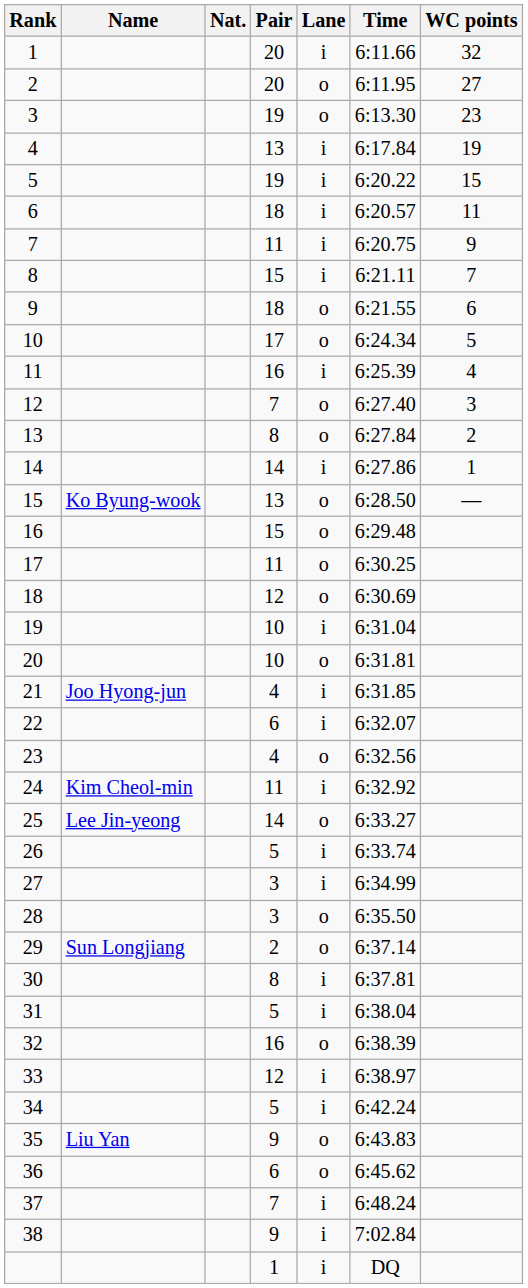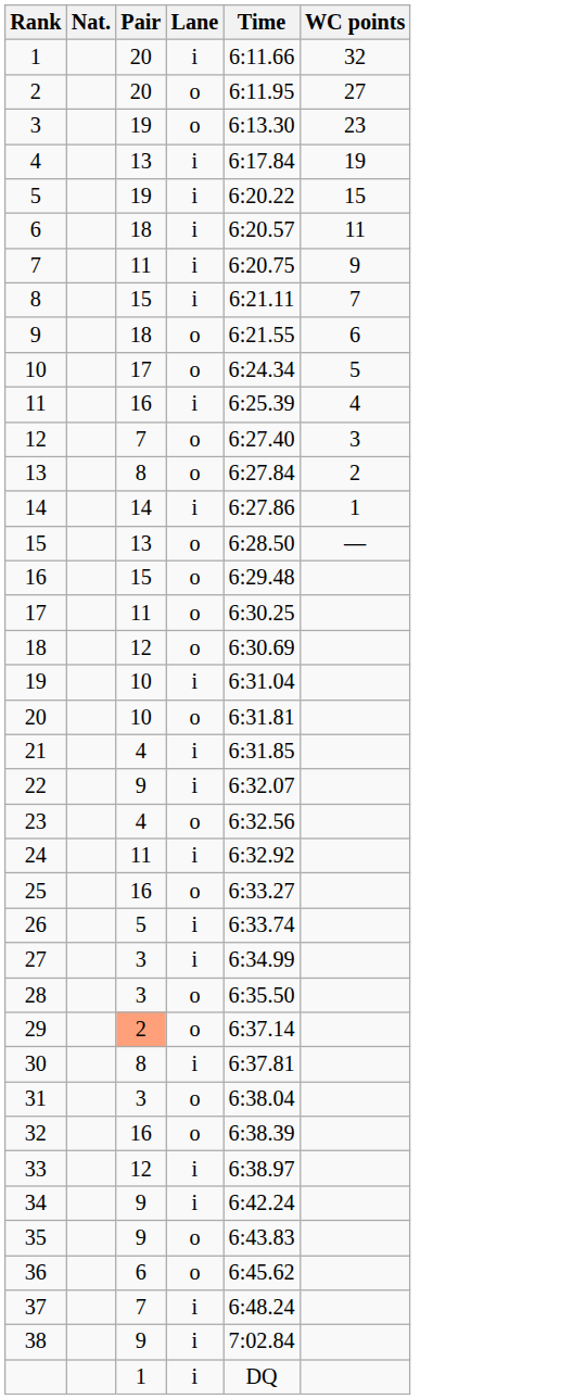 <table class="wikitable sortable" style="text-align:center">
 <tr>
 <th>Rank</th>
-<th>Name</th>
 <th>Nat.</th>
 <th>Pair</th>
 <th>Lane</th>
 <th>Time</th>
 <th>WC points</th>
 </tr>
 <tr>
 <td>1</td>
-<td align=left></td>
 <td></td>
 <td>20</td>
 <td>i</td>
 <td>6:11.66</td>
 <td>32</td>
 </tr>
 <tr>
 <td>2</td>
-<td align=left></td>
 <td></td>
 <td>20</td>
 <td>o</td>
 <td>6:11.95</td>
 <td>27</td>
 </tr>
 <tr>
 <td>3</td>
-<td align=left></td>
 <td></td>
 <td>19</td>
 <td>o</td>
 <td>6:13.30</td>
 <td>23</td>
 </tr>
 <tr>
 <td>4</td>
-<td align=left></td>
 <td></td>
 <td>13</td>
 <td>i</td>
 <td>6:17.84</td>
 <td>19</td>
 </tr>
 <tr>
 <td>5</td>
-<td align=left></td>
 <td></td>
 <td>19</td>
 <td>i</td>
 <td>6:20.22</td>
 <td>15</td>
 </tr>
 <tr>
 <td>6</td>
-<td align=left></td>
 <td></td>
 <td>18</td>
 <td>i</td>
 <td>6:20.57</td>
 <td>11</td>
 </tr>
 <tr>
 <td>7</td>
-<td align=left></td>
 <td></td>
 <td>11</td>
 <td>i</td>
 <td>6:20.75</td>
 <td>9</td>
 </tr>
 <tr>
 <td>8</td>
-<td align=left></td>
 <td></td>
 <td>15</td>
 <td>i</td>
 <td>6:21.11</td>
 <td>7</td>
 </tr>
 <tr>
 <td>9</td>
-<td align=left></td>
 <td></td>
 <td>18</td>
 <td>o</td>
 <td>6:21.55</td>
 <td>6</td>
 </tr>
 <tr>
 <td>10</td>
-<td align=left></td>
 <td></td>
 <td>17</td>
 <td>o</td>
 <td>6:24.34</td>
 <td>5</td>
 </tr>
 <tr>
 <td>11</td>
-<td align=left></td>
 <td></td>
 <td>16</td>
 <td>i</td>
 <td>6:25.39</td>
 <td>4</td>
 </tr>
 <tr>
 <td>12</td>
-<td align=left></td>
 <td></td>
 <td>7</td>
 <td>o</td>
 <td>6:27.40</td>
 <td>3</td>
 </tr>
 <tr>
 <td>13</td>
-<td align=left></td>
 <td></td>
 <td>8</td>
 <td>o</td>
 <td>6:27.84</td>
 <td>2</td>
 </tr>
 <tr>
 <td>14</td>
-<td align=left></td>
 <td></td>
 <td>14</td>
 <td>i</td>
 <td>6:27.86</td>
 <td>1</td>
 </tr>
 <tr>
 <td>15</td>
-<td align=left><a href='#'>Ko Byung-wook</a></td>
 <td></td>
 <td>13</td>
 <td>o</td>
 <td>6:28.50</td>
 <td>—</td>
 </tr>
 <tr>
 <td>16</td>
-<td align=left></td>
 <td></td>
 <td>15</td>
 <td>o</td>
 <td>6:29.48</td>
 <td></td>
 </tr>
 <tr>
 <td>17</td>
-<td align=left></td>
 <td></td>
 <td>11</td>
 <td>o</td>
 <td>6:30.25</td>
 <td></td>
 </tr>
 <tr>
 <td>18</td>
-<td align=left></td>
 <td></td>
 <td>12</td>
 <td>o</td>
 <td>6:30.69</td>
 <td></td>
 </tr>
 <tr>
 <td>19</td>
-<td align=left></td>
 <td></td>
 <td>10</td>
 <td>i</td>
 <td>6:31.04</td>
 <td></td>
 </tr>
 <tr>
 <td>20</td>
-<td align=left></td>
 <td></td>
 <td>10</td>
 <td>o</td>
 <td>6:31.81</td>
 <td></td>
 </tr>
 <tr>
 <td>21</td>
-<td align=left><a href='#'>Joo Hyong-jun</a></td>
 <td></td>
 <td>4</td>
 <td>i</td>
 <td>6:31.85</td>
 <td></td>
 </tr>
 <tr>
 <td>22</td>
-<td align=left></td>
 <td></td>
-<td>6</td>
+<td>9</td>
 <td>i</td>
 <td>6:32.07</td>
 <td></td>
 </tr>
 <tr>
 <td>23</td>
-<td align=left></td>
 <td></td>
 <td>4</td>
 <td>o</td>
 <td>6:32.56</td>
 <td></td>
 </tr>
 <tr>
 <td>24</td>
-<td align=left><a href='#'>Kim Cheol-min</a></td>
 <td></td>
 <td>11</td>
 <td>i</td>
 <td>6:32.92</td>
 <td></td>
 </tr>
 <tr>
 <td>25</td>
-<td align=left><a href='#'>Lee Jin-yeong</a></td>
 <td></td>
-<td>14</td>
+<td>16</td>
 <td>o</td>
 <td>6:33.27</td>
 <td></td>
 </tr>
 <tr>
 <td>26</td>
-<td align=left></td>
 <td></td>
 <td>5</td>
 <td>i</td>
 <td>6:33.74</td>
 <td></td>
 </tr>
 <tr>
 <td>27</td>
-<td align=left></td>
 <td></td>
 <td>3</td>
 <td>i</td>
 <td>6:34.99</td>
 <td></td>
 </tr>
 <tr>
 <td>28</td>
-<td align=left></td>
 <td></td>
 <td>3</td>
 <td>o</td>
 <td>6:35.50</td>
 <td></td>
 </tr>
 <tr>
 <td>29</td>
-<td align=left><a href='#'>Sun Longjiang</a></td>
 <td></td>
-<td>2</td>
+<td style="background: lightsalmon;">2</td>
 <td>o</td>
 <td>6:37.14</td>
 <td></td>
 </tr>
 <tr>
 <td>30</td>
-<td align=left></td>
 <td></td>
 <td>8</td>
 <td>i</td>
 <td>6:37.81</td>
 <td></td>
 </tr>
 <tr>
 <td>31</td>
-<td align=left></td>
 <td></td>
-<td>5</td>
-<td>i</td>
+<td>3</td>
+<td>o</td>
 <td>6:38.04</td>
 <td></td>
 </tr>
 <tr>
 <td>32</td>
-<td align=left></td>
 <td></td>
 <td>16</td>
 <td>o</td>
 <td>6:38.39</td>
 <td></td>
 </tr>
 <tr>
 <td>33</td>
-<td align=left></td>
 <td></td>
 <td>12</td>
 <td>i</td>
 <td>6:38.97</td>
 <td></td>
 </tr>
 <tr>
 <td>34</td>
-<td align=left></td>
 <td></td>
-<td>5</td>
+<td>9</td>
 <td>i</td>
 <td>6:42.24</td>
 <td></td>
 </tr>
 <tr>
 <td>35</td>
-<td align=left><a href='#'>Liu Yan</a></td>
 <td></td>
 <td>9</td>
 <td>o</td>
 <td>6:43.83</td>
 <td></td>
 </tr>
 <tr>
 <td>36</td>
-<td align=left></td>
 <td></td>
 <td>6</td>
 <td>o</td>
 <td>6:45.62</td>
 <td></td>
 </tr>
 <tr>
 <td>37</td>
-<td align=left></td>
 <td></td>
 <td>7</td>
 <td>i</td>
 <td>6:48.24</td>
 <td></td>
 </tr>
 <tr>
 <td>38</td>
-<td align=left></td>
 <td></td>
 <td>9</td>
 <td>i</td>
 <td>7:02.84</td>
 <td></td>
 </tr>
 <tr>
 <td></td>
-<td align=left></td>
 <td></td>
 <td>1</td>
 <td>i</td>
 <td>DQ</td>
 <td></td>
 </tr>
 </table>
